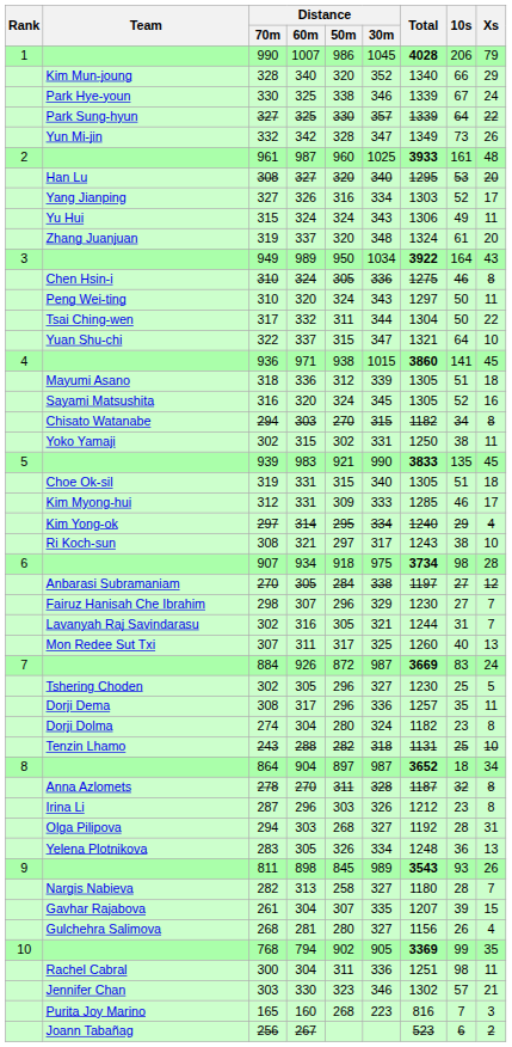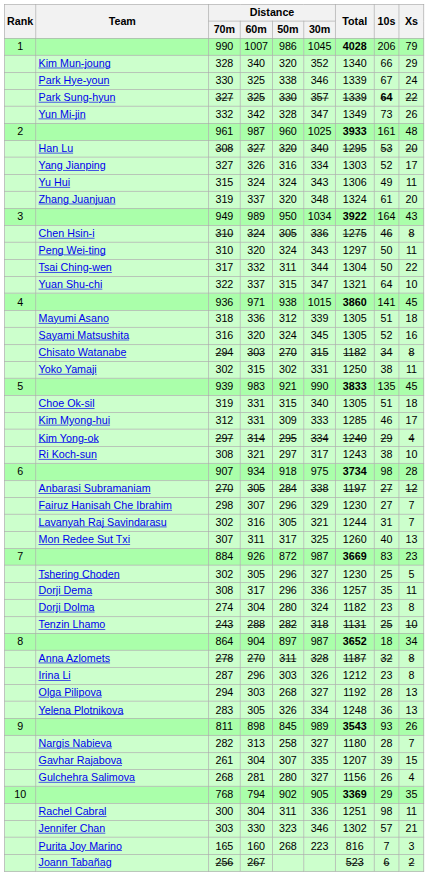 <table class="wikitable" style="text-align:center">
 <tr>
 <th rowspan=2 width=40>Rank</th>
 <th rowspan=2 width=250>Team</th>
 <th colspan=4>Distance</th>
 <th rowspan=2 width=50>Total</th>
 <th rowspan=2 width=30>10s</th>
 <th rowspan=2 width=30>Xs</th>
 </tr>
 <tr>
 <th width=40>70m</th>
 <th width=40>60m</th>
 <th width=40>50m</th>
 <th width=40>30m</th>
 </tr>
 <tr bgcolor="aaffaa">
 <td>1</td>
 <td align=left></td>
 <td>990</td>
 <td>1007</td>
 <td>986</td>
 <td>1045</td>
 <td><strong>4028</strong></td>
 <td>206</td>
 <td>79</td>
 </tr>
 <tr bgcolor="ccffcc">
 <td></td>
 <td align=left><a href='#'>Kim Mun-joung</a></td>
 <td>328</td>
 <td>340</td>
 <td>320</td>
 <td>352</td>
 <td>1340</td>
 <td>66</td>
 <td>29</td>
 </tr>
 <tr bgcolor="ccffcc">
 <td></td>
 <td align=left><a href='#'>Park Hye-youn</a></td>
 <td>330</td>
 <td>325</td>
 <td>338</td>
 <td>346</td>
 <td>1339</td>
 <td>67</td>
 <td>24</td>
 </tr>
 <tr bgcolor="ccffcc">
 <td></td>
 <td align=left><a href='#'>Park Sung-hyun</a></td>
 <td><s>327</s></td>
 <td><s>325</s></td>
 <td><s>330</s></td>
 <td><s>357</s></td>
 <td><s>1339</s></td>
-<td><s>64</s></td>
+<td><strong><s>64</s></strong></td>
 <td><s>22</s></td>
 </tr>
 <tr bgcolor="ccffcc">
 <td></td>
 <td align=left><a href='#'>Yun Mi-jin</a></td>
 <td>332</td>
 <td>342</td>
 <td>328</td>
 <td>347</td>
 <td>1349</td>
 <td>73</td>
 <td>26</td>
 </tr>
 <tr bgcolor="aaffaa">
 <td>2</td>
 <td align=left></td>
 <td>961</td>
 <td>987</td>
 <td>960</td>
 <td>1025</td>
 <td><strong>3933</strong></td>
 <td>161</td>
 <td>48</td>
 </tr>
 <tr bgcolor="ccffcc">
 <td></td>
 <td align=left><a href='#'>Han Lu</a></td>
 <td><s>308</s></td>
 <td><s>327</s></td>
 <td><s>320</s></td>
 <td><s>340</s></td>
 <td><s>1295</s></td>
 <td><s>53</s></td>
 <td><s>20</s></td>
 </tr>
 <tr bgcolor="ccffcc">
 <td></td>
 <td align=left><a href='#'>Yang Jianping</a></td>
 <td>327</td>
 <td>326</td>
 <td>316</td>
 <td>334</td>
 <td>1303</td>
 <td>52</td>
 <td>17</td>
 </tr>
 <tr bgcolor="ccffcc">
 <td></td>
 <td align=left><a href='#'>Yu Hui</a></td>
 <td>315</td>
 <td>324</td>
 <td>324</td>
 <td>343</td>
 <td>1306</td>
 <td>49</td>
 <td>11</td>
 </tr>
 <tr bgcolor="ccffcc">
 <td></td>
 <td align=left><a href='#'>Zhang Juanjuan</a></td>
 <td>319</td>
 <td>337</td>
 <td>320</td>
 <td>348</td>
 <td>1324</td>
 <td>61</td>
 <td>20</td>
 </tr>
 <tr bgcolor="aaffaa">
 <td>3</td>
 <td align=left></td>
 <td>949</td>
 <td>989</td>
 <td>950</td>
 <td>1034</td>
 <td><strong>3922</strong></td>
 <td>164</td>
 <td>43</td>
 </tr>
 <tr bgcolor="ccffcc">
 <td></td>
 <td align=left><a href='#'>Chen Hsin-i</a></td>
 <td><s>310</s></td>
 <td><s>324</s></td>
 <td><s>305</s></td>
 <td><s>336</s></td>
 <td><s>1275</s></td>
 <td><s>46</s></td>
 <td><s>8</s></td>
 </tr>
 <tr bgcolor="ccffcc">
 <td></td>
 <td align=left><a href='#'>Peng Wei-ting</a></td>
 <td>310</td>
 <td>320</td>
 <td>324</td>
 <td>343</td>
 <td>1297</td>
 <td>50</td>
 <td>11</td>
 </tr>
 <tr bgcolor="ccffcc">
 <td></td>
 <td align=left><a href='#'>Tsai Ching-wen</a></td>
 <td>317</td>
 <td>332</td>
 <td>311</td>
 <td>344</td>
 <td>1304</td>
 <td>50</td>
 <td>22</td>
 </tr>
 <tr bgcolor="ccffcc">
 <td></td>
 <td align=left><a href='#'>Yuan Shu-chi</a></td>
 <td>322</td>
 <td>337</td>
 <td>315</td>
 <td>347</td>
 <td>1321</td>
 <td>64</td>
 <td>10</td>
 </tr>
 <tr bgcolor="aaffaa">
 <td>4</td>
 <td align=left></td>
 <td>936</td>
 <td>971</td>
 <td>938</td>
 <td>1015</td>
 <td><strong>3860</strong></td>
 <td>141</td>
 <td>45</td>
 </tr>
 <tr bgcolor="ccffcc">
 <td></td>
 <td align=left><a href='#'>Mayumi Asano</a></td>
 <td>318</td>
 <td>336</td>
 <td>312</td>
 <td>339</td>
 <td>1305</td>
 <td>51</td>
 <td>18</td>
 </tr>
 <tr bgcolor="ccffcc">
 <td></td>
 <td align=left><a href='#'>Sayami Matsushita</a></td>
 <td>316</td>
 <td>320</td>
 <td>324</td>
 <td>345</td>
 <td>1305</td>
 <td>52</td>
 <td>16</td>
 </tr>
 <tr bgcolor="ccffcc">
 <td></td>
 <td align=left><a href='#'>Chisato Watanabe</a></td>
 <td><s>294</s></td>
 <td><s>303</s></td>
 <td><s>270</s></td>
 <td><s>315</s></td>
 <td><s>1182</s></td>
 <td><s>34</s></td>
 <td><s>8</s></td>
 </tr>
 <tr bgcolor="ccffcc">
 <td></td>
 <td align=left><a href='#'>Yoko Yamaji</a></td>
 <td>302</td>
 <td>315</td>
 <td>302</td>
 <td>331</td>
 <td>1250</td>
 <td>38</td>
 <td>11</td>
 </tr>
 <tr bgcolor="aaffaa">
 <td>5</td>
 <td align=left></td>
 <td>939</td>
 <td>983</td>
 <td>921</td>
 <td>990</td>
 <td><strong>3833</strong></td>
 <td>135</td>
 <td>45</td>
 </tr>
 <tr bgcolor="ccffcc">
 <td></td>
 <td align=left><a href='#'>Choe Ok-sil</a></td>
 <td>319</td>
 <td>331</td>
 <td>315</td>
 <td>340</td>
 <td>1305</td>
 <td>51</td>
 <td>18</td>
 </tr>
 <tr bgcolor="ccffcc">
 <td></td>
 <td align=left><a href='#'>Kim Myong-hui</a></td>
 <td>312</td>
 <td>331</td>
 <td>309</td>
 <td>333</td>
 <td>1285</td>
 <td>46</td>
 <td>17</td>
 </tr>
 <tr bgcolor="ccffcc">
 <td></td>
 <td align=left><a href='#'>Kim Yong-ok</a></td>
 <td><s>297</s></td>
 <td><s>314</s></td>
 <td><s>295</s></td>
 <td><s>334</s></td>
 <td><s>1240</s></td>
 <td><s>29</s></td>
 <td><s>4</s></td>
 </tr>
 <tr bgcolor="ccffcc">
 <td></td>
 <td align=left><a href='#'>Ri Koch-sun</a></td>
 <td>308</td>
 <td>321</td>
 <td>297</td>
 <td>317</td>
 <td>1243</td>
 <td>38</td>
 <td>10</td>
 </tr>
 <tr bgcolor="aaffaa">
 <td>6</td>
 <td align=left></td>
 <td>907</td>
 <td>934</td>
 <td>918</td>
 <td>975</td>
 <td><strong>3734</strong></td>
 <td>98</td>
 <td>28</td>
 </tr>
 <tr bgcolor="ccffcc">
 <td></td>
 <td align=left><a href='#'>Anbarasi Subramaniam</a></td>
 <td><s>270</s></td>
 <td><s>305</s></td>
 <td><s>284</s></td>
 <td><s>338</s></td>
 <td><s>1197</s></td>
 <td><s>27</s></td>
 <td><s>12</s></td>
 </tr>
 <tr bgcolor="ccffcc">
 <td></td>
 <td align=left><a href='#'>Fairuz Hanisah Che Ibrahim</a></td>
 <td>298</td>
 <td>307</td>
 <td>296</td>
 <td>329</td>
 <td>1230</td>
 <td>27</td>
 <td>7</td>
 </tr>
 <tr bgcolor="ccffcc">
 <td></td>
 <td align=left><a href='#'>Lavanyah Raj Savindarasu</a></td>
 <td>302</td>
 <td>316</td>
 <td>305</td>
 <td>321</td>
 <td>1244</td>
 <td>31</td>
 <td>7</td>
 </tr>
 <tr bgcolor="ccffcc">
 <td></td>
 <td align=left><a href='#'>Mon Redee Sut Txi</a></td>
 <td>307</td>
 <td>311</td>
 <td>317</td>
 <td>325</td>
 <td>1260</td>
 <td>40</td>
 <td>13</td>
 </tr>
 <tr bgcolor="aaffaa">
 <td>7</td>
 <td align=left></td>
 <td>884</td>
 <td>926</td>
 <td>872</td>
 <td>987</td>
 <td><strong>3669</strong></td>
 <td>83</td>
-<td>24</td>
+<td>23</td>
 </tr>
 <tr bgcolor="ccffcc">
 <td></td>
 <td align=left><a href='#'>Tshering Choden</a></td>
 <td>302</td>
 <td>305</td>
 <td>296</td>
 <td>327</td>
 <td>1230</td>
 <td>25</td>
 <td>5</td>
 </tr>
 <tr bgcolor="ccffcc">
 <td></td>
 <td align=left><a href='#'>Dorji Dema</a></td>
 <td>308</td>
 <td>317</td>
 <td>296</td>
 <td>336</td>
 <td>1257</td>
 <td>35</td>
 <td>11</td>
 </tr>
 <tr bgcolor="ccffcc">
 <td></td>
 <td align=left><a href='#'>Dorji Dolma</a></td>
 <td>274</td>
 <td>304</td>
 <td>280</td>
 <td>324</td>
 <td>1182</td>
 <td>23</td>
 <td>8</td>
 </tr>
 <tr bgcolor="ccffcc">
 <td></td>
 <td align=left><a href='#'>Tenzin Lhamo</a></td>
 <td><s>243</s></td>
 <td><s>288</s></td>
 <td><s>282</s></td>
 <td><s>318</s></td>
 <td><s>1131</s></td>
 <td><s>25</s></td>
 <td><s>10</s></td>
 </tr>
 <tr bgcolor="aaffaa">
 <td>8</td>
 <td align=left></td>
 <td>864</td>
 <td>904</td>
 <td>897</td>
 <td>987</td>
 <td><strong>3652</strong></td>
 <td>18</td>
 <td>34</td>
 </tr>
 <tr bgcolor="ccffcc">
 <td></td>
 <td align=left><a href='#'>Anna Azlomets</a></td>
 <td><s>278</s></td>
 <td><s>270</s></td>
 <td><s>311</s></td>
 <td><s>328</s></td>
 <td><s>1187</s></td>
 <td><s>32</s></td>
 <td><s>8</s></td>
 </tr>
 <tr bgcolor="ccffcc">
 <td></td>
 <td align=left><a href='#'>Irina Li</a></td>
 <td>287</td>
 <td>296</td>
 <td>303</td>
 <td>326</td>
 <td>1212</td>
 <td>23</td>
 <td>8</td>
 </tr>
 <tr bgcolor="ccffcc">
 <td></td>
 <td align=left><a href='#'>Olga Pilipova</a></td>
 <td>294</td>
 <td>303</td>
 <td>268</td>
 <td>327</td>
 <td>1192</td>
 <td>28</td>
-<td>31</td>
+<td>13</td>
 </tr>
 <tr bgcolor="ccffcc">
 <td></td>
 <td align=left><a href='#'>Yelena Plotnikova</a></td>
 <td>283</td>
 <td>305</td>
 <td>326</td>
 <td>334</td>
 <td>1248</td>
 <td>36</td>
 <td>13</td>
 </tr>
 <tr bgcolor="aaffaa">
 <td>9</td>
 <td align=left></td>
 <td>811</td>
 <td>898</td>
 <td>845</td>
 <td>989</td>
 <td><strong>3543</strong></td>
 <td>93</td>
 <td>26</td>
 </tr>
 <tr bgcolor="ccffcc">
 <td></td>
 <td align=left><a href='#'>Nargis Nabieva</a></td>
 <td>282</td>
 <td>313</td>
 <td>258</td>
 <td>327</td>
 <td>1180</td>
 <td>28</td>
 <td>7</td>
 </tr>
 <tr bgcolor="ccffcc">
 <td></td>
 <td align=left><a href='#'>Gavhar Rajabova</a></td>
 <td>261</td>
 <td>304</td>
 <td>307</td>
 <td>335</td>
 <td>1207</td>
 <td>39</td>
 <td>15</td>
 </tr>
 <tr bgcolor="ccffcc">
 <td></td>
 <td align=left><a href='#'>Gulchehra Salimova</a></td>
 <td>268</td>
 <td>281</td>
 <td>280</td>
 <td>327</td>
 <td>1156</td>
 <td>26</td>
 <td>4</td>
 </tr>
 <tr bgcolor="aaffaa">
 <td>10</td>
 <td align=left></td>
 <td>768</td>
 <td>794</td>
 <td>902</td>
 <td>905</td>
 <td><strong>3369</strong></td>
-<td>99</td>
+<td>29</td>
 <td>35</td>
 </tr>
 <tr bgcolor="ccffcc">
 <td></td>
 <td align=left><a href='#'>Rachel Cabral</a></td>
 <td>300</td>
 <td>304</td>
 <td>311</td>
 <td>336</td>
 <td>1251</td>
 <td>98</td>
 <td>11</td>
 </tr>
 <tr bgcolor="ccffcc">
 <td></td>
 <td align=left><a href='#'>Jennifer Chan</a></td>
 <td>303</td>
 <td>330</td>
 <td>323</td>
 <td>346</td>
 <td>1302</td>
 <td>57</td>
 <td>21</td>
 </tr>
 <tr bgcolor="ccffcc">
 <td></td>
 <td align=left><a href='#'>Purita Joy Marino</a></td>
 <td>165</td>
 <td>160</td>
 <td>268</td>
 <td>223</td>
 <td>816</td>
 <td>7</td>
 <td>3</td>
 </tr>
 <tr bgcolor="ccffcc">
 <td></td>
 <td align=left><a href='#'>Joann Tabañag</a></td>
 <td><s>256</s></td>
 <td><s>267</s></td>
 <td></td>
 <td></td>
 <td><s>523</s></td>
 <td><s>6</s></td>
 <td><s>2</s></td>
 </tr>
 </table>
